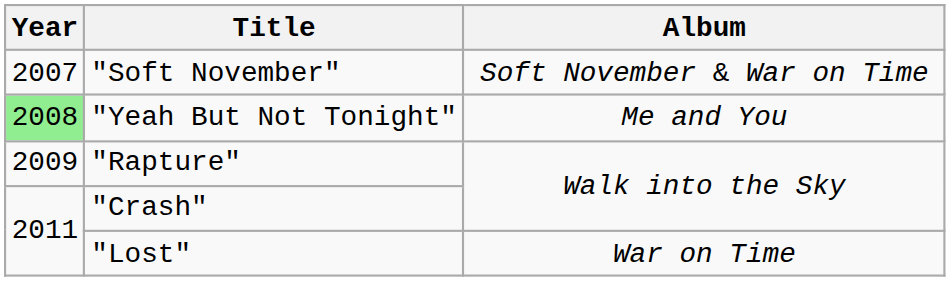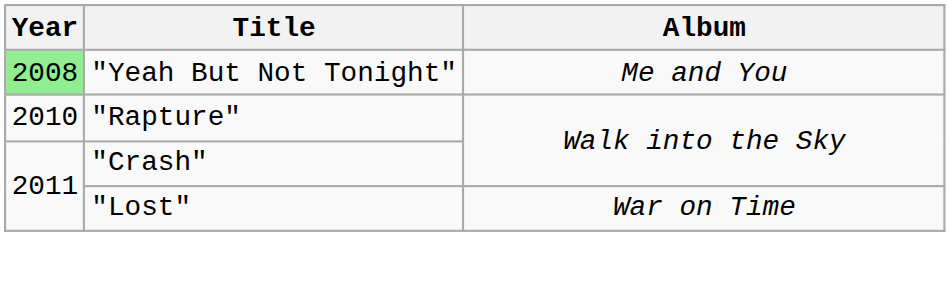 <table class="wikitable" style="text-align:center;">
 <tr>
 <th scope="col">Year</th>
 <th scope="col">Title</th>
 <th scope="col" width="220">Album</th>
 </tr>
 <tr>
-<td>2007</td>
-<td align="left">"Soft November"</td>
-<td><em>Soft November</em> & <em>War on Time</em></td>
-</tr>
-<tr>
 <td style="background: lightgreen;">2008</td>
 <td align="left">"Yeah But Not Tonight"</td>
 <td><em>Me and You</em></td>
 </tr>
 <tr>
-<td>2009</td>
+<td>2010</td>
 <td align="left">"Rapture"</td>
 <td rowspan="2"><em>Walk into the Sky</em></td>
 </tr>
 <tr>
 <td rowspan="2">2011</td>
 <td align="left">"Crash"</td>
 </tr>
 <tr>
 <td align="left">"Lost"</td>
 <td><em>War on Time</em></td>
 </tr>
 </table>
